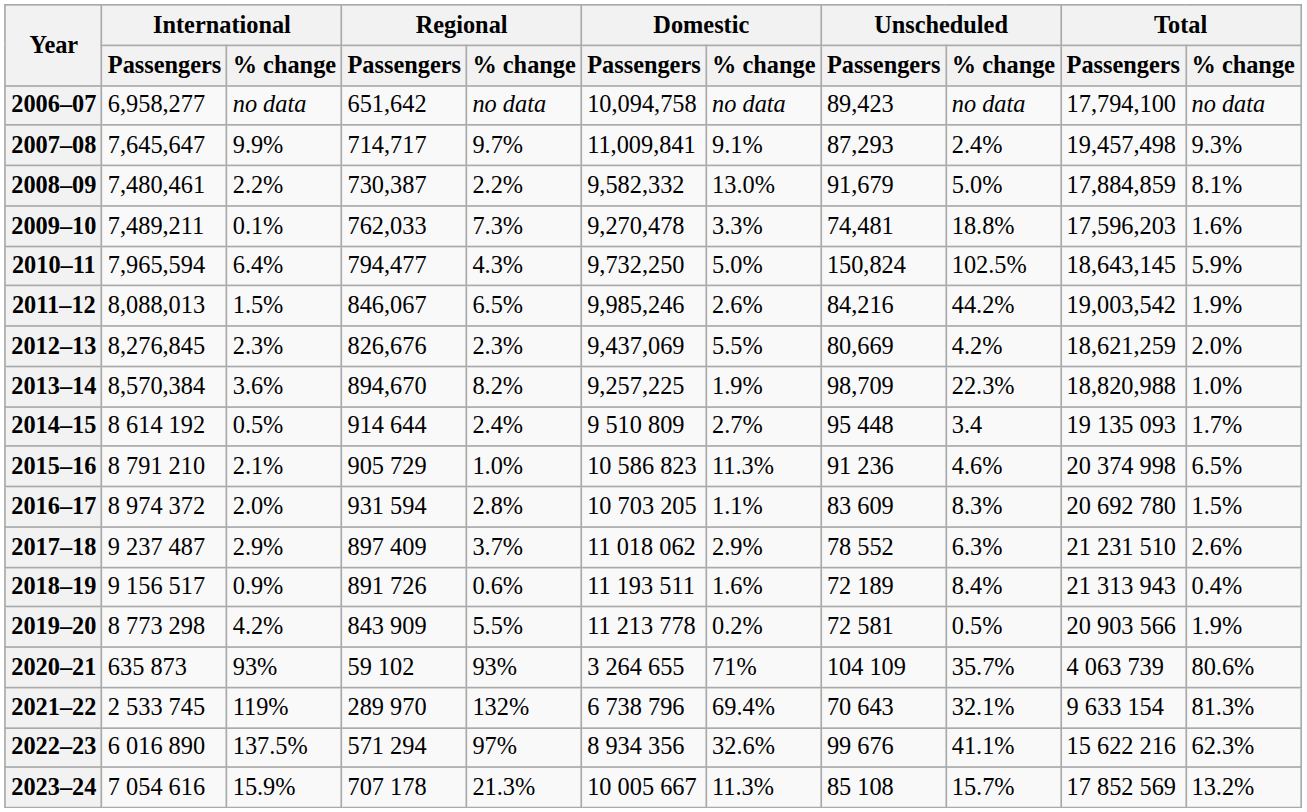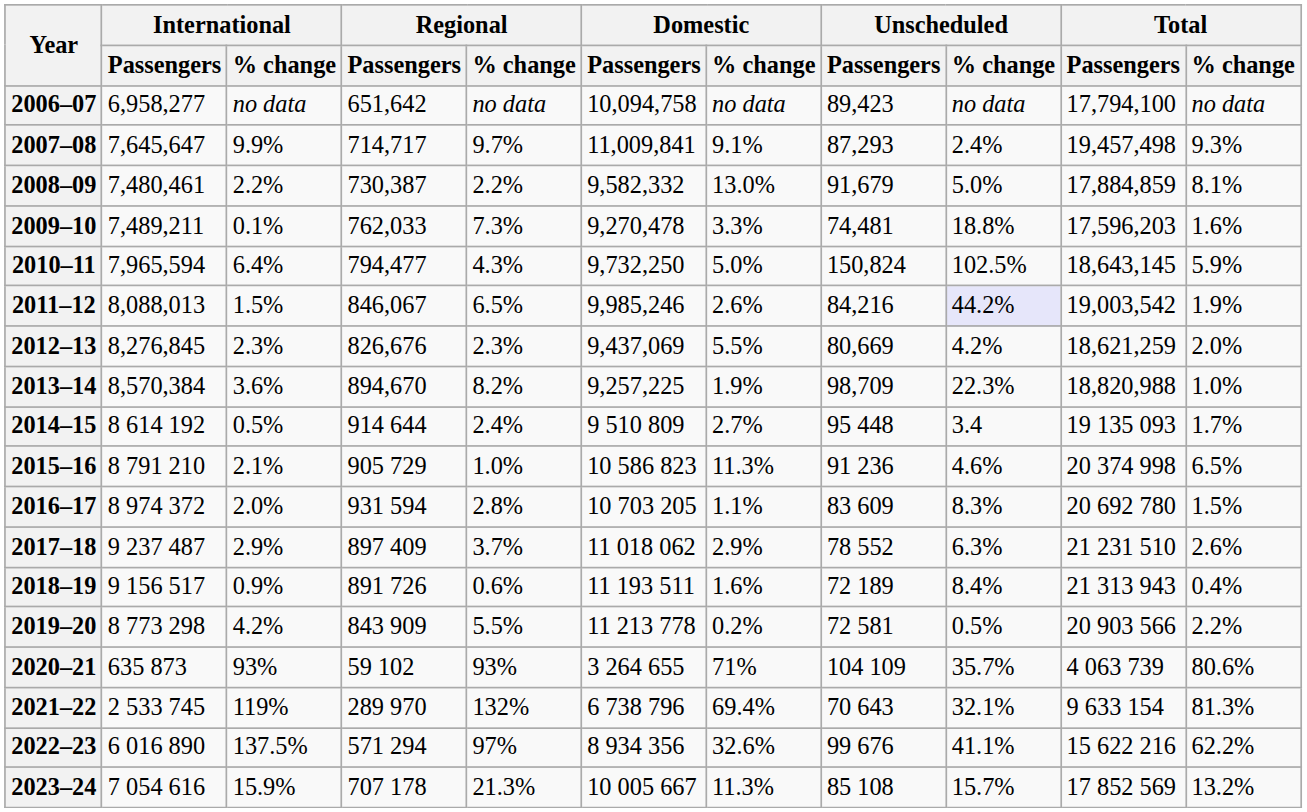 <table class="wikitable" style="font-size:90%; margin:auto;">
 <tr>
 <th rowspan="2">Year</th>
 <th colspan="2">International</th>
 <th colspan="2">Regional</th>
 <th colspan="2">Domestic</th>
 <th colspan="2">Unscheduled</th>
 <th colspan="2">Total</th>
 </tr>
 <tr>
 <th>Passengers</th>
 <th>% change</th>
 <th>Passengers</th>
 <th>% change</th>
 <th>Passengers</th>
 <th>% change</th>
 <th>Passengers</th>
 <th>% change</th>
 <th>Passengers</th>
 <th>% change</th>
 </tr>
 <tr>
 <th>2006–07</th>
 <td>6,958,277</td>
 <td><em>no data</em></td>
 <td>651,642</td>
 <td><em>no data</em></td>
 <td>10,094,758</td>
 <td><em>no data</em></td>
 <td>89,423</td>
 <td><em>no data</em></td>
 <td>17,794,100</td>
 <td><em>no data</em></td>
 </tr>
 <tr>
 <th>2007–08</th>
 <td>7,645,647</td>
 <td>9.9%</td>
 <td>714,717</td>
 <td>9.7%</td>
 <td>11,009,841</td>
 <td>9.1%</td>
 <td>87,293</td>
 <td>2.4%</td>
 <td>19,457,498</td>
 <td>9.3%</td>
 </tr>
 <tr>
 <th>2008–09</th>
 <td>7,480,461</td>
 <td>2.2%</td>
 <td>730,387</td>
 <td>2.2%</td>
 <td>9,582,332</td>
 <td>13.0%</td>
 <td>91,679</td>
 <td>5.0%</td>
 <td>17,884,859</td>
 <td>8.1%</td>
 </tr>
 <tr>
 <th>2009–10</th>
 <td>7,489,211</td>
 <td>0.1%</td>
 <td>762,033</td>
 <td>7.3%</td>
 <td>9,270,478</td>
 <td>3.3%</td>
 <td>74,481</td>
 <td>18.8%</td>
 <td>17,596,203</td>
 <td>1.6%</td>
 </tr>
 <tr>
 <th>2010–11</th>
 <td>7,965,594</td>
 <td>6.4%</td>
 <td>794,477</td>
 <td>4.3%</td>
 <td>9,732,250</td>
 <td>5.0%</td>
 <td>150,824</td>
 <td>102.5%</td>
 <td>18,643,145</td>
 <td>5.9%</td>
 </tr>
 <tr>
 <th>2011–12</th>
 <td>8,088,013</td>
 <td>1.5%</td>
 <td>846,067</td>
 <td>6.5%</td>
 <td>9,985,246</td>
 <td>2.6%</td>
 <td>84,216</td>
-<td>44.2%</td>
+<td style="background: lavender;">44.2%</td>
 <td>19,003,542</td>
 <td>1.9%</td>
 </tr>
 <tr>
 <th>2012–13</th>
 <td>8,276,845</td>
 <td>2.3%</td>
 <td>826,676</td>
 <td>2.3%</td>
 <td>9,437,069</td>
 <td>5.5%</td>
 <td>80,669</td>
 <td>4.2%</td>
 <td>18,621,259</td>
 <td>2.0%</td>
 </tr>
 <tr>
 <th>2013–14</th>
 <td>8,570,384</td>
 <td>3.6%</td>
 <td>894,670</td>
 <td>8.2%</td>
 <td>9,257,225</td>
 <td>1.9%</td>
 <td>98,709</td>
 <td>22.3%</td>
 <td>18,820,988</td>
 <td>1.0%</td>
 </tr>
 <tr>
 <th>2014–15</th>
 <td>8 614 192</td>
 <td>0.5%</td>
 <td>914 644</td>
 <td>2.4%</td>
 <td>9 510 809</td>
 <td>2.7%</td>
 <td>95 448</td>
 <td>3.4</td>
 <td>19 135 093</td>
 <td>1.7%</td>
 </tr>
 <tr>
 <th>2015–16</th>
 <td>8 791 210</td>
 <td>2.1%</td>
 <td>905 729</td>
 <td>1.0%</td>
 <td>10 586 823</td>
 <td>11.3%</td>
 <td>91 236</td>
 <td>4.6%</td>
 <td>20 374 998</td>
 <td>6.5%</td>
 </tr>
 <tr>
 <th>2016–17</th>
 <td>8 974 372</td>
 <td>2.0%</td>
 <td>931 594</td>
 <td>2.8%</td>
 <td>10 703 205</td>
 <td>1.1%</td>
 <td>83 609</td>
 <td>8.3%</td>
 <td>20 692 780</td>
 <td>1.5%</td>
 </tr>
 <tr>
 <th>2017–18</th>
 <td>9 237 487</td>
 <td>2.9%</td>
 <td>897 409</td>
 <td>3.7%</td>
 <td>11 018 062</td>
 <td>2.9%</td>
 <td>78 552</td>
 <td>6.3%</td>
 <td>21 231 510</td>
 <td>2.6%</td>
 </tr>
 <tr>
 <th>2018–19</th>
 <td>9 156 517</td>
 <td>0.9%</td>
 <td>891 726</td>
 <td>0.6%</td>
 <td>11 193 511</td>
 <td>1.6%</td>
 <td>72 189</td>
 <td>8.4%</td>
 <td>21 313 943</td>
 <td>0.4%</td>
 </tr>
 <tr>
 <th>2019–20</th>
 <td>8 773 298</td>
 <td>4.2%</td>
 <td>843 909</td>
 <td>5.5%</td>
 <td>11 213 778</td>
 <td>0.2%</td>
 <td>72 581</td>
 <td>0.5%</td>
 <td>20 903 566</td>
-<td>1.9%</td>
+<td>2.2%</td>
 </tr>
 <tr>
 <th>2020–21</th>
 <td>635 873</td>
 <td>93%</td>
 <td>59 102</td>
 <td>93%</td>
 <td>3 264 655</td>
 <td>71%</td>
 <td>104 109</td>
 <td>35.7%</td>
 <td>4 063 739</td>
 <td>80.6%</td>
 </tr>
 <tr>
 <th>2021–22</th>
 <td>2 533 745</td>
 <td>119%</td>
 <td>289 970</td>
 <td>132%</td>
 <td>6 738 796</td>
 <td>69.4%</td>
 <td>70 643</td>
 <td>32.1%</td>
 <td>9 633 154</td>
 <td>81.3%</td>
 </tr>
 <tr>
 <th>2022–23</th>
 <td>6 016 890</td>
 <td>137.5%</td>
 <td>571 294</td>
 <td>97%</td>
 <td>8 934 356</td>
 <td>32.6%</td>
 <td>99 676</td>
 <td>41.1%</td>
 <td>15 622 216</td>
-<td>62.3%</td>
+<td>62.2%</td>
 </tr>
 <tr>
 <th>2023–24</th>
 <td>7 054 616</td>
 <td>15.9%</td>
 <td>707 178</td>
 <td>21.3%</td>
 <td>10 005 667</td>
 <td>11.3%</td>
 <td>85 108</td>
 <td>15.7%</td>
 <td>17 852 569</td>
 <td>13.2%</td>
 </tr>
 </table>
